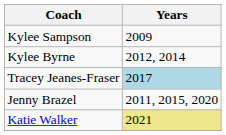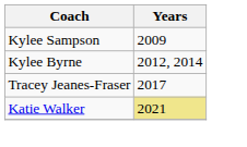 <table class="wikitable collapsible">
 <tr>
 <th>Coach</th>
 <th>Years</th>
 </tr>
 <tr>
 <td>Kylee Sampson</td>
 <td>2009</td>
 </tr>
 <tr>
 <td>Kylee Byrne</td>
 <td>2012, 2014</td>
 </tr>
 <tr>
 <td>Tracey Jeanes-Fraser</td>
-<td style="background: lightblue;">2017</td>
-</tr>
-<tr>
-<td>Jenny Brazel</td>
-<td>2011, 2015, 2020</td>
+<td>2017</td>
 </tr>
 <tr>
 <td><a href='#'>Katie Walker</a></td>
 <td style="background: khaki;">2021</td>
 </tr>
 <tr>
 </tr>
 </table>
